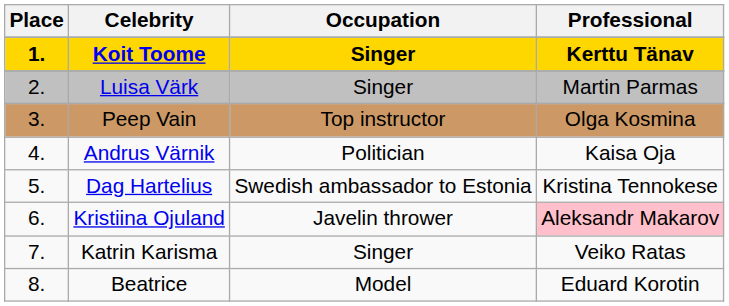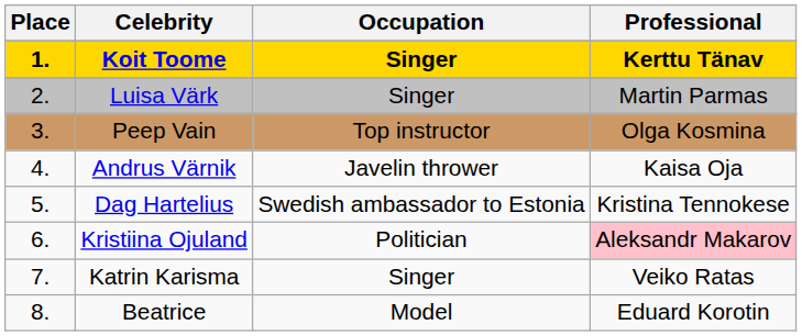 <table class="sortable wikitable">
 <tr>
 <th>Place</th>
 <th>Celebrity</th>
 <th>Occupation</th>
 <th>Professional</th>
 </tr>
 <tr -->
 </tr>
 <tr bgcolor="gold">
 <td align="center"><strong>1.</strong></td>
 <td align="center"><strong><a href='#'>Koit Toome</a></strong></td>
 <td align="center"><strong>Singer</strong></td>
 <td align="center"><strong>Kerttu Tänav</strong></td>
 </tr>
 <tr -->
 </tr>
 <tr bgcolor="silver">
 <td align="center">2.</td>
 <td align="center"><a href='#'>Luisa Värk</a></td>
 <td align="center">Singer</td>
 <td align="center">Martin Parmas</td>
 </tr>
 <tr -->
 </tr>
 <tr bgcolor="#cc9966">
 <td align="center">3.</td>
 <td align="center">Peep Vain</td>
 <td align="center">Top instructor</td>
 <td align="center">Olga Kosmina</td>
 </tr>
 <tr -->
 <td align="center">4.</td>
 <td align="center"><a href='#'>Andrus Värnik</a></td>
-<td align="center">Politician</td>
+<td align="center">Javelin thrower</td>
 <td align="center">Kaisa Oja</td>
 </tr>
 <tr -->
 <td align="center">5.</td>
 <td align="center"><a href='#'>Dag Hartelius</a></td>
 <td align="center">Swedish ambassador to Estonia</td>
 <td align="center">Kristina Tennokese</td>
 </tr>
 <tr -->
 <td align="center">6.</td>
 <td align="center"><a href='#'>Kristiina Ojuland</a></td>
-<td align="center">Javelin thrower</td>
+<td align="center">Politician</td>
 <td align="center" style="background: pink;">Aleksandr Makarov</td>
 </tr>
 <tr -->
 <td align="center">7.</td>
 <td align="center">Katrin Karisma</td>
 <td align="center">Singer</td>
 <td align="center">Veiko Ratas</td>
 </tr>
 <tr -->
 <td align="center">8.</td>
 <td align="center">Beatrice</td>
 <td align="center">Model</td>
 <td align="center">Eduard Korotin</td>
 </tr>
 </table>
